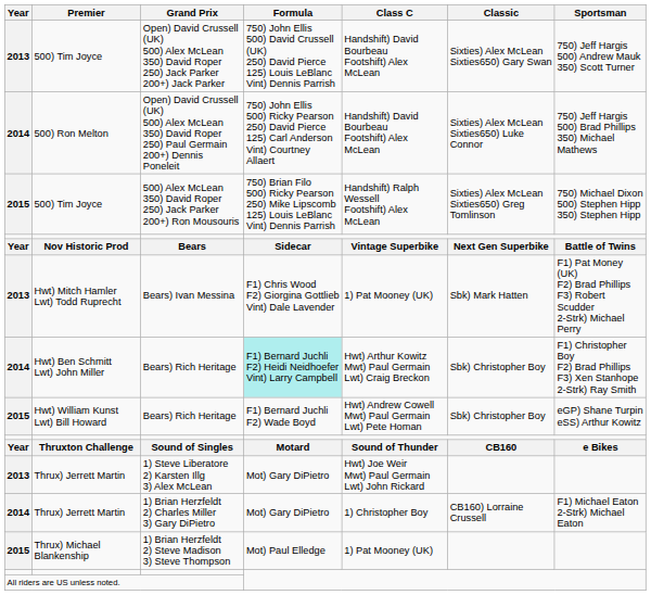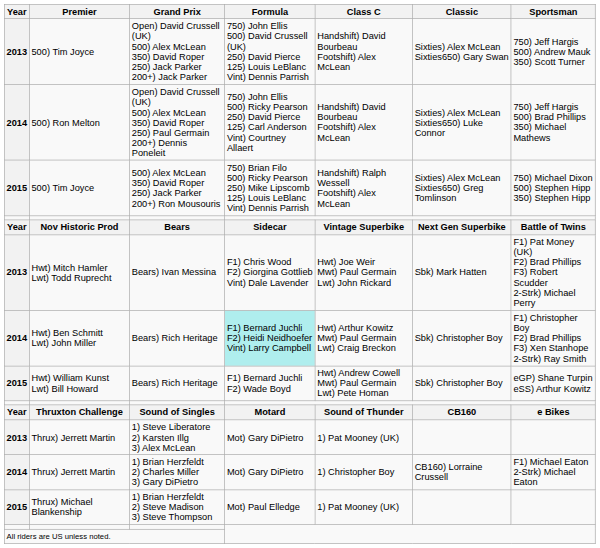 <table class="wikitable" style="font-size:85%;">
 <tr>
 <th>Year</th>
 <th>Premier</th>
 <th>Grand Prix</th>
 <th>Formula</th>
 <th>Class C</th>
 <th>Classic</th>
 <th>Sportsman</th>
 </tr>
 <tr>
 <th>2013</th>
 <td>500) Tim Joyce</td>
 <td>Open) David Crussell (UK) <br>500) Alex McLean <br>350) David Roper <br>250) Jack Parker <br>200+) Jack Parker</td>
 <td>750) John Ellis <br>500) David Crussell (UK) <br>250) David Pierce <br>125) Louis LeBlanc <br>Vint) Dennis Parrish</td>
 <td>Handshift) David Bourbeau <br>Footshift) Alex McLean</td>
 <td>Sixties) Alex McLean <br>Sixties650) Gary Swan</td>
 <td>750) Jeff Hargis <br>500) Andrew Mauk <br>350) Scott Turner</td>
 </tr>
 <tr>
 <th>2014</th>
 <td>500) Ron Melton</td>
 <td>Open) David Crussell (UK) <br>500) Alex McLean <br>350) David Roper <br>250) Paul Germain <br>200+) Dennis Poneleit</td>
 <td>750) John Ellis <br>500) Ricky Pearson <br>250) David Pierce <br>125) Carl Anderson <br>Vint) Courtney Allaert</td>
 <td>Handshift) David Bourbeau <br>Footshift) Alex McLean</td>
 <td>Sixties) Alex McLean <br>Sixties650) Luke Connor</td>
 <td>750) Jeff Hargis <br>500) Brad Phillips <br>350) Michael Mathews</td>
 </tr>
 <tr>
 <th>2015</th>
 <td>500) Tim Joyce</td>
 <td>500) Alex McLean <br>350) David Roper <br>250) Jack Parker <br>200+) Ron Mousouris</td>
 <td>750) Brian Filo <br>500) Ricky Pearson <br>250) Mike Lipscomb <br>125) Louis LeBlanc <br>Vint) Dennis Parrish</td>
 <td>Handshift) Ralph Wessell <br>Footshift) Alex McLean</td>
 <td>Sixties) Alex McLean <br>Sixties650) Greg Tomlinson</td>
 <td>750) Michael Dixon <br>500) Stephen Hipp <br>350) Stephen Hipp</td>
 </tr>
 <tr>
 <td></td>
 <td></td>
 <td></td>
 </tr>
 <tr>
 <th>Year</th>
 <th>Nov Historic Prod</th>
 <th>Bears</th>
 <th>Sidecar</th>
 <th>Vintage Superbike</th>
 <th>Next Gen Superbike</th>
 <th>Battle of Twins</th>
 </tr>
 <tr>
 <th>2013</th>
 <td>Hwt) Mitch Hamler <br>Lwt) Todd Ruprecht</td>
 <td>Bears) Ivan Messina</td>
 <td>F1) Chris Wood <br>F2) Giorgina Gottlieb <br>Vint) Dale Lavender</td>
-<td>1) Pat Mooney (UK)</td>
+<td>Hwt) Joe Weir <br>Mwt) Paul Germain <br>Lwt) John Rickard</td>
 <td>Sbk) Mark Hatten</td>
 <td>F1) Pat Money (UK) <br>F2) Brad Phillips <br>F3) Robert Scudder <br>2-Strk) Michael Perry</td>
 </tr>
 <tr>
 <th>2014</th>
 <td>Hwt) Ben Schmitt <br>Lwt) John Miller</td>
 <td>Bears) Rich Heritage</td>
 <td style="background: paleturquoise;">F1) Bernard Juchli <br>F2) Heidi Neidhoefer <br>Vint) Larry Campbell</td>
 <td>Hwt) Arthur Kowitz <br>Mwt) Paul Germain <br>Lwt) Craig Breckon</td>
 <td>Sbk) Christopher Boy</td>
 <td>F1) Christopher Boy <br>F2) Brad Phillips <br>F3) Xen Stanhope <br>2-Strk) Ray Smith</td>
 </tr>
 <tr>
 <th>2015</th>
 <td>Hwt) William Kunst <br>Lwt) Bill Howard</td>
 <td>Bears) Rich Heritage</td>
 <td>F1) Bernard Juchli <br>F2) Wade Boyd</td>
 <td>Hwt) Andrew Cowell <br>Mwt) Paul Germain <br>Lwt) Pete Homan</td>
 <td>Sbk) Christopher Boy</td>
 <td>eGP) Shane Turpin <br>eSS) Arthur Kowitz</td>
 </tr>
 <tr>
 <td></td>
 <td></td>
 <td></td>
 </tr>
 <tr>
 <th>Year</th>
 <th>Thruxton Challenge</th>
 <th>Sound of Singles</th>
 <th>Motard</th>
 <th>Sound of Thunder</th>
 <th>CB160</th>
 <th>e Bikes</th>
 </tr>
 <tr>
 <th>2013</th>
 <td>Thrux) Jerrett Martin</td>
 <td>1) Steve Liberatore <br>2) Karsten Illg <br>3) Alex McLean</td>
 <td>Mot) Gary DiPietro</td>
-<td>Hwt) Joe Weir <br>Mwt) Paul Germain <br>Lwt) John Rickard</td>
+<td>1) Pat Mooney (UK)</td>
 <td></td>
 <td></td>
 </tr>
 <tr>
 <th>2014</th>
 <td>Thrux) Jerrett Martin</td>
 <td>1) Brian Herzfeldt <br>2) Charles Miller <br>3) Gary DiPietro</td>
 <td>Mot) Gary DiPietro</td>
 <td>1) Christopher Boy</td>
 <td>CB160) Lorraine Crussell</td>
 <td>F1) Michael Eaton <br>2-Strk) Michael Eaton</td>
 </tr>
 <tr>
 <th>2015</th>
 <td>Thrux) Michael Blankenship</td>
 <td>1) Brian Herzfeldt <br>2) Steve Madison <br>3) Steve Thompson</td>
 <td>Mot) Paul Elledge</td>
 <td>1) Pat Mooney (UK)</td>
 <td></td>
 <td></td>
 </tr>
 <tr>
 <td></td>
 <td></td>
 <td></td>
 </tr>
 <tr>
 <td colspan="3"><small>All riders are US unless noted.</small></td>
 </tr>
 </table>
